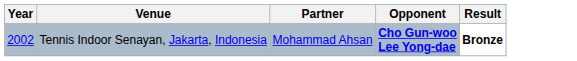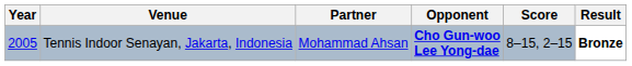 <table class="sortable wikitable" style="font-size: 95%;">
 <tr>
 <th>Year</th>
 <th>Venue</th>
 <th>Partner</th>
 <th>Opponent</th>
+<th>Score</th>
 <th>Result</th>
 </tr>
 <tr style="background:#AABBCC">
-<td align="center"><a href='#'>2002</a></td>
+<td align="center"><a href='#'>2005</a></td>
 <td align="left">Tennis Indoor Senayan, <a href='#'>Jakarta</a>, <a href='#'>Indonesia</a></td>
 <td align="left"> <a href='#'>Mohammad Ahsan</a></td>
 <td align="left"><strong> <a href='#'>Cho Gun-woo</a> <br>  <a href='#'>Lee Yong-dae</a></strong></td>
+<td align="left">8–15, 2–15</td>
 <td style="text-align:left; background:white"> <strong>Bronze</strong></td>
 </tr>
 </table>
